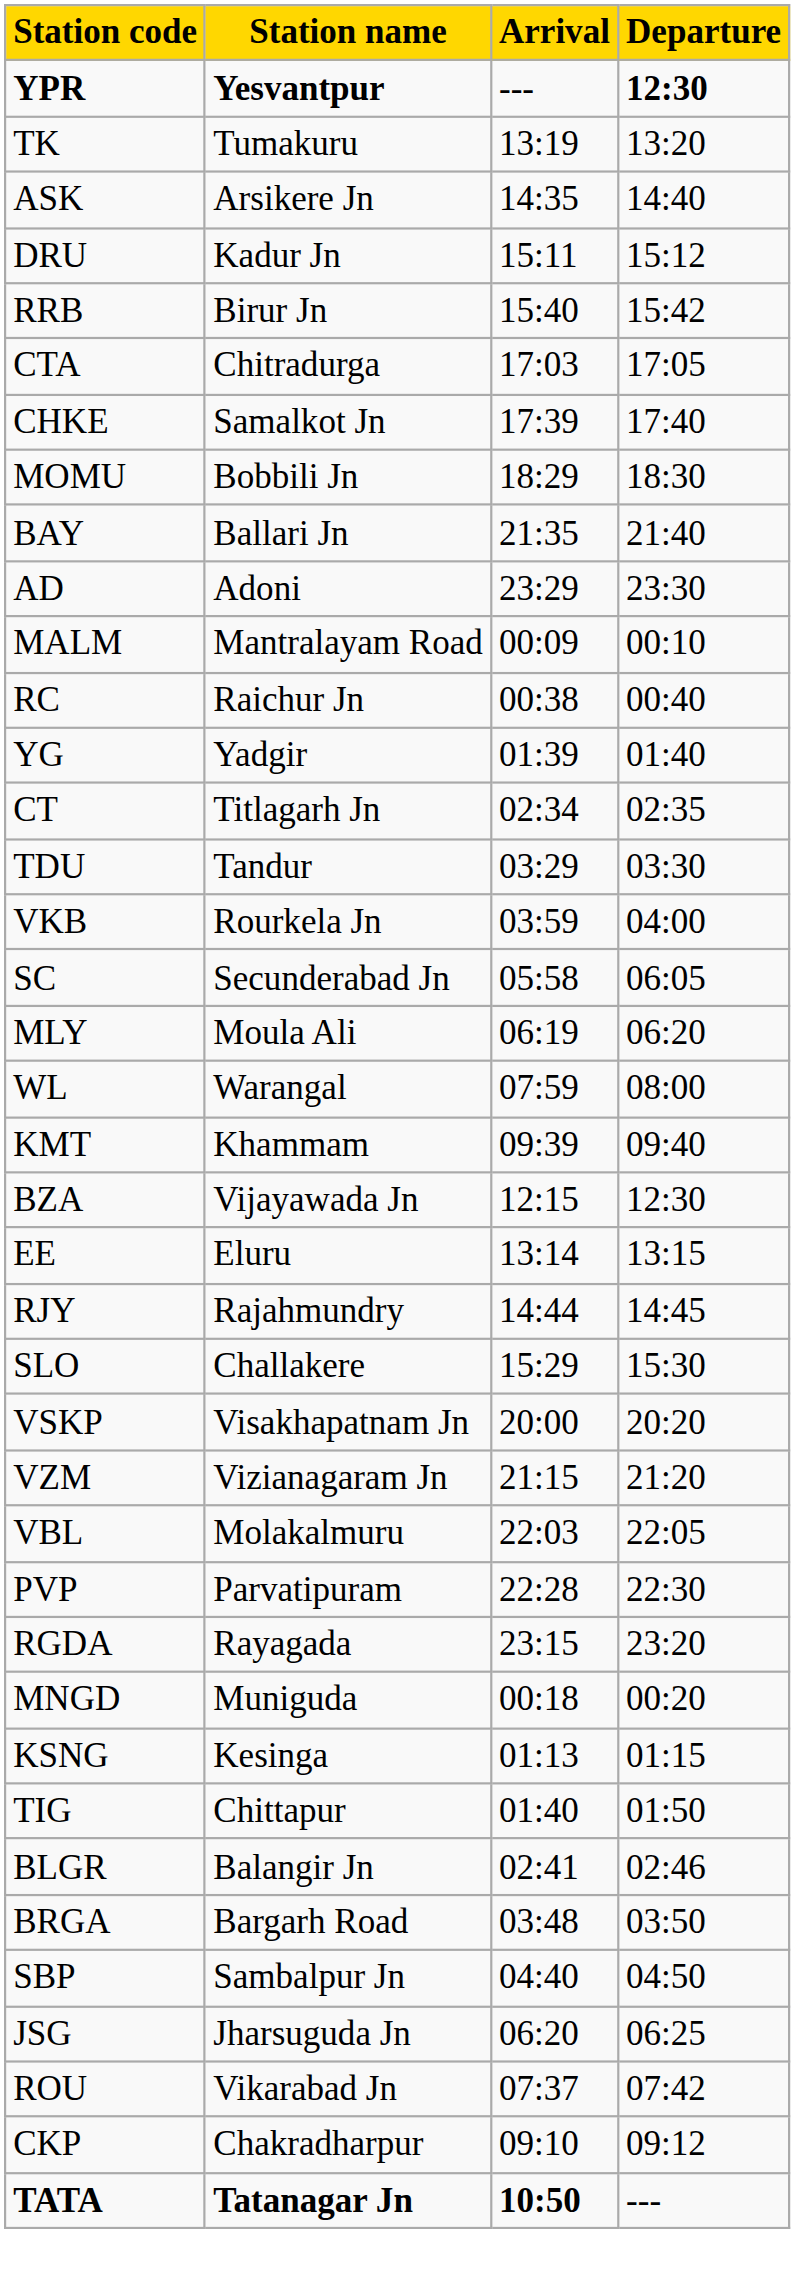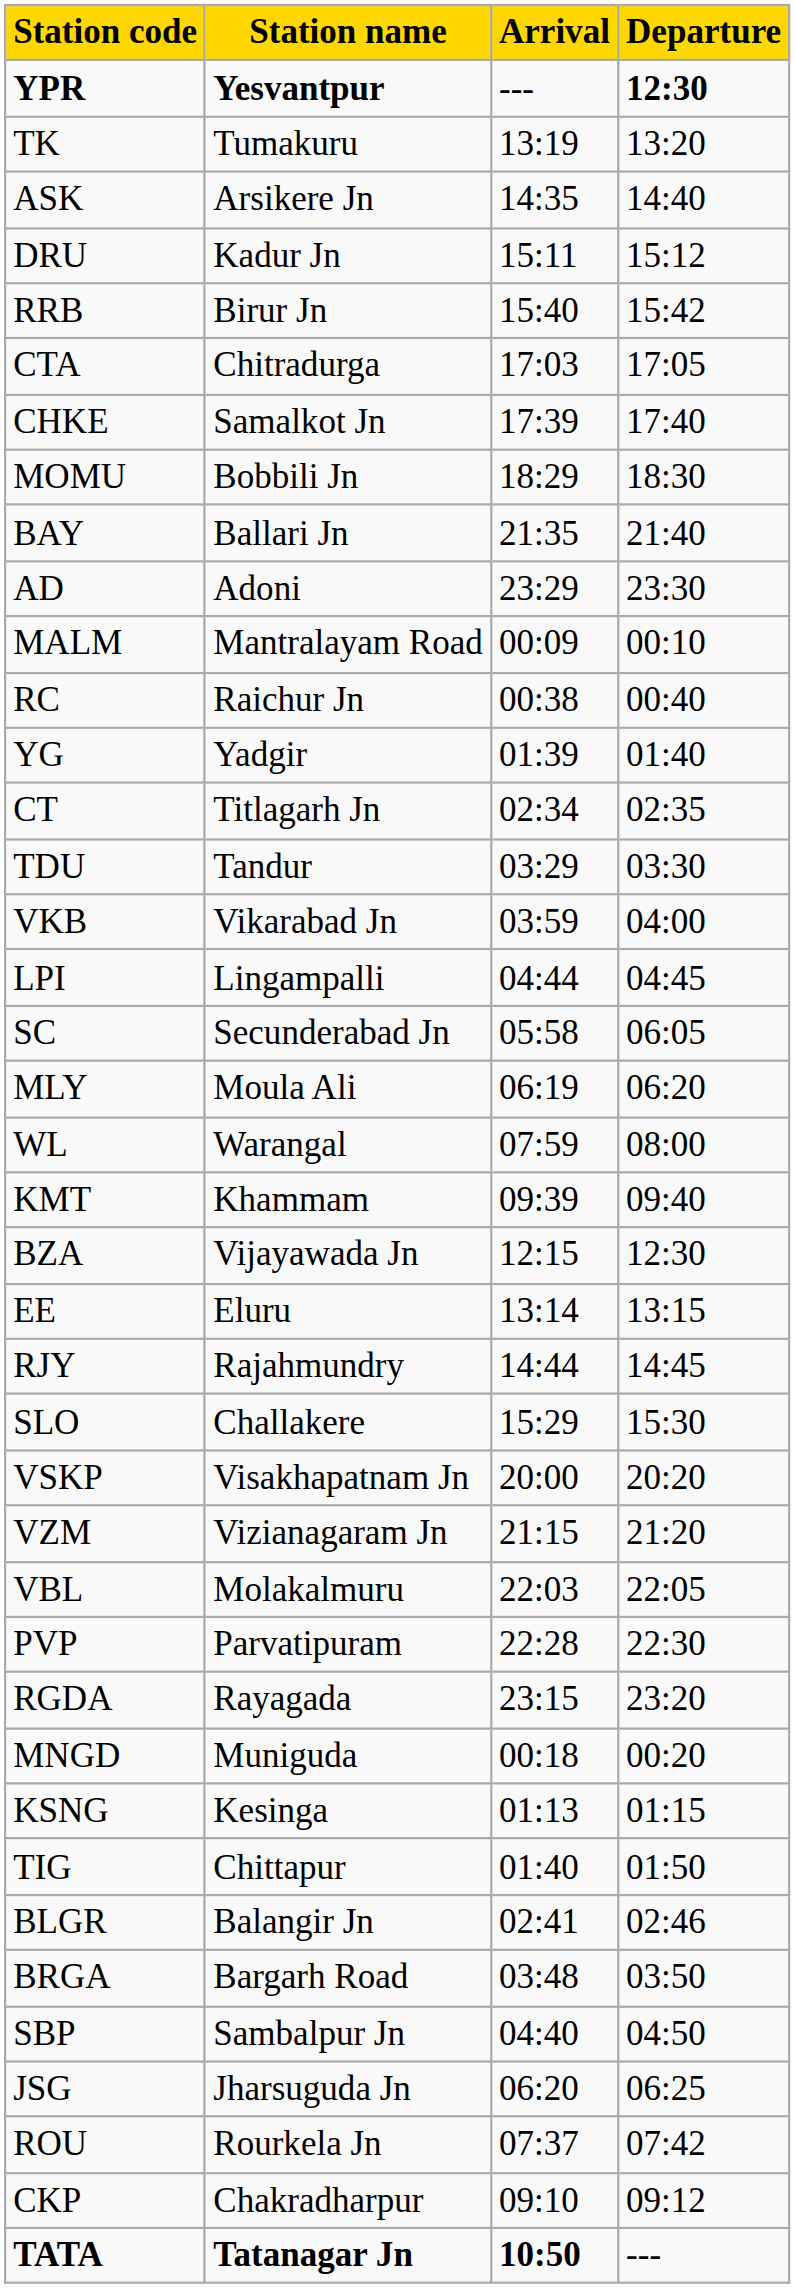 <table class="wikitable">
 <tr>
 <th style="background:gold;">Station code</th>
 <th style="background:gold;" !>Station name</th>
 <th style="background:gold;" !>Arrival</th>
 <th style="background:gold;" !>Departure</th>
 </tr>
 <tr>
 <td><strong>YPR</strong></td>
 <td><strong>Yesvantpur</strong></td>
 <td>---</td>
 <td><strong>12:30</strong></td>
 </tr>
 <tr>
 <td>TK</td>
 <td>Tumakuru</td>
 <td>13:19</td>
 <td>13:20</td>
 </tr>
 <tr>
 <td>ASK</td>
 <td>Arsikere Jn</td>
 <td>14:35</td>
 <td>14:40</td>
 </tr>
 <tr>
 <td>DRU</td>
 <td>Kadur Jn</td>
 <td>15:11</td>
 <td>15:12</td>
 </tr>
 <tr>
 <td>RRB</td>
 <td>Birur Jn</td>
 <td>15:40</td>
 <td>15:42</td>
 </tr>
 <tr>
 <td>CTA</td>
 <td>Chitradurga</td>
 <td>17:03</td>
 <td>17:05</td>
 </tr>
 <tr>
 <td>CHKE</td>
 <td>Samalkot Jn</td>
 <td>17:39</td>
 <td>17:40</td>
 </tr>
 <tr>
 <td>MOMU</td>
 <td>Bobbili Jn</td>
 <td>18:29</td>
 <td>18:30</td>
 </tr>
 <tr>
 <td>BAY</td>
 <td>Ballari Jn</td>
 <td>21:35</td>
 <td>21:40</td>
 </tr>
 <tr>
 <td>AD</td>
 <td>Adoni</td>
 <td>23:29</td>
 <td>23:30</td>
 </tr>
 <tr>
 <td>MALM</td>
 <td>Mantralayam Road</td>
 <td>00:09</td>
 <td>00:10</td>
 </tr>
 <tr>
 <td>RC</td>
 <td>Raichur Jn</td>
 <td>00:38</td>
 <td>00:40</td>
 </tr>
 <tr>
 <td>YG</td>
 <td>Yadgir</td>
 <td>01:39</td>
 <td>01:40</td>
 </tr>
 <tr>
 <td>CT</td>
 <td>Titlagarh Jn</td>
 <td>02:34</td>
 <td>02:35</td>
 </tr>
 <tr>
 <td>TDU</td>
 <td>Tandur</td>
 <td>03:29</td>
 <td>03:30</td>
 </tr>
 <tr>
 <td>VKB</td>
-<td>Rourkela Jn</td>
+<td>Vikarabad Jn</td>
 <td>03:59</td>
 <td>04:00</td>
+</tr>
+<tr>
+<td>LPI</td>
+<td>Lingampalli</td>
+<td>04:44</td>
+<td>04:45</td>
 </tr>
 <tr>
 <td>SC</td>
 <td>Secunderabad Jn</td>
 <td>05:58</td>
 <td>06:05</td>
 </tr>
 <tr>
 <td>MLY</td>
 <td>Moula Ali</td>
 <td>06:19</td>
 <td>06:20</td>
 </tr>
 <tr>
 <td>WL</td>
 <td>Warangal</td>
 <td>07:59</td>
 <td>08:00</td>
 </tr>
 <tr>
 <td>KMT</td>
 <td>Khammam</td>
 <td>09:39</td>
 <td>09:40</td>
 </tr>
 <tr>
 <td>BZA</td>
 <td>Vijayawada Jn</td>
 <td>12:15</td>
 <td>12:30</td>
 </tr>
 <tr>
 <td>EE</td>
 <td>Eluru</td>
 <td>13:14</td>
 <td>13:15</td>
 </tr>
 <tr>
 <td>RJY</td>
 <td>Rajahmundry</td>
 <td>14:44</td>
 <td>14:45</td>
 </tr>
 <tr>
 <td>SLO</td>
 <td>Challakere</td>
 <td>15:29</td>
 <td>15:30</td>
 </tr>
 <tr>
 <td>VSKP</td>
 <td>Visakhapatnam Jn</td>
 <td>20:00</td>
 <td>20:20</td>
 </tr>
 <tr>
 <td>VZM</td>
 <td>Vizianagaram Jn</td>
 <td>21:15</td>
 <td>21:20</td>
 </tr>
 <tr>
 <td>VBL</td>
 <td>Molakalmuru</td>
 <td>22:03</td>
 <td>22:05</td>
 </tr>
 <tr>
 <td>PVP</td>
 <td>Parvatipuram</td>
 <td>22:28</td>
 <td>22:30</td>
 </tr>
 <tr>
 <td>RGDA</td>
 <td>Rayagada</td>
 <td>23:15</td>
 <td>23:20</td>
 </tr>
 <tr>
 <td>MNGD</td>
 <td>Muniguda</td>
 <td>00:18</td>
 <td>00:20</td>
 </tr>
 <tr>
 <td>KSNG</td>
 <td>Kesinga</td>
 <td>01:13</td>
 <td>01:15</td>
 </tr>
 <tr>
 <td>TIG</td>
 <td>Chittapur</td>
 <td>01:40</td>
 <td>01:50</td>
 </tr>
 <tr>
 <td>BLGR</td>
 <td>Balangir Jn</td>
 <td>02:41</td>
 <td>02:46</td>
 </tr>
 <tr>
 <td>BRGA</td>
 <td>Bargarh Road</td>
 <td>03:48</td>
 <td>03:50</td>
 </tr>
 <tr>
 <td>SBP</td>
 <td>Sambalpur Jn</td>
 <td>04:40</td>
 <td>04:50</td>
 </tr>
 <tr>
 <td>JSG</td>
 <td>Jharsuguda Jn</td>
 <td>06:20</td>
 <td>06:25</td>
 </tr>
 <tr>
 <td>ROU</td>
-<td>Vikarabad Jn</td>
+<td>Rourkela Jn</td>
 <td>07:37</td>
 <td>07:42</td>
 </tr>
 <tr>
 <td>CKP</td>
 <td>Chakradharpur</td>
 <td>09:10</td>
 <td>09:12</td>
 </tr>
 <tr>
 <td><strong>TATA</strong></td>
 <td><strong>Tatanagar Jn</strong></td>
 <td><strong>10:50</strong></td>
 <td>---</td>
 </tr>
 </table>
